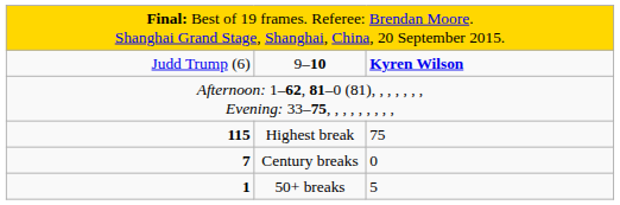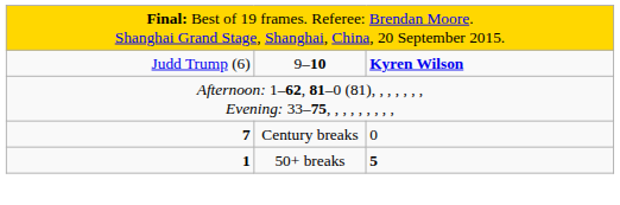 <table class="wikitable" style="font-size: 95%; margin: 1em auto 1em auto;">
 <tr>
 <td colspan="3" align="center" bgcolor="#ffd700"><strong>Final:</strong> Best of 19 frames. Referee: <a href='#'>Brendan Moore</a>.<br><a href='#'>Shanghai Grand Stage</a>, <a href='#'>Shanghai</a>, <a href='#'>China</a>, 20 September 2015.</td>
 </tr>
 <tr>
 <td width="230" align="right"><a href='#'>Judd Trump</a> (6) <br></td>
 <td width="100" align="center">9–<strong>10</strong></td>
 <td width="230"><strong><a href='#'>Kyren Wilson</a></strong><br></td>
 </tr>
 <tr>
 <td colspan="3" align="center" style="font-size: 100%"><em>Afternoon:</em> 1–<strong>62</strong>, <strong>81</strong>–0 (81), , , , , , , <br><em>Evening:</em> 33–<strong>75</strong>, , , , , , , , , </td>
 </tr>
 <tr>
-<td align="right"><strong>115</strong></td>
-<td align="center">Highest break</td>
-<td>75</td>
-</tr>
-<tr>
 <td align="right"><strong>7</strong></td>
 <td align="center">Century breaks</td>
 <td>0</td>
 </tr>
 <tr>
 <td align="right"><strong>1</strong></td>
 <td align="center">50+ breaks</td>
-<td>5</td>
+<td><strong>5</strong></td>
 </tr>
 </table>
